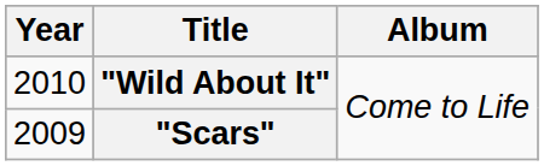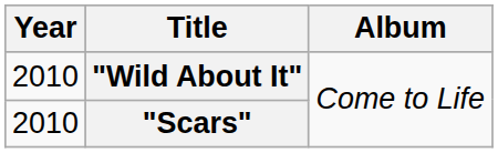 <table class="wikitable plainrowheaders" style="text-align:center;">
 <tr>
 <th scope="col">Year</th>
 <th scope="col">Title</th>
 <th scope="col">Album</th>
 </tr>
 <tr>
 <td>2010</td>
 <th scope="row">"Wild About It"</th>
 <td rowspan="3"><em>Come to Life</em></td>
 </tr>
 <tr>
-<td>2009</td>
+<td>2010</td>
 <th scope="row">"Scars"</th>
 </tr>
 </table>
